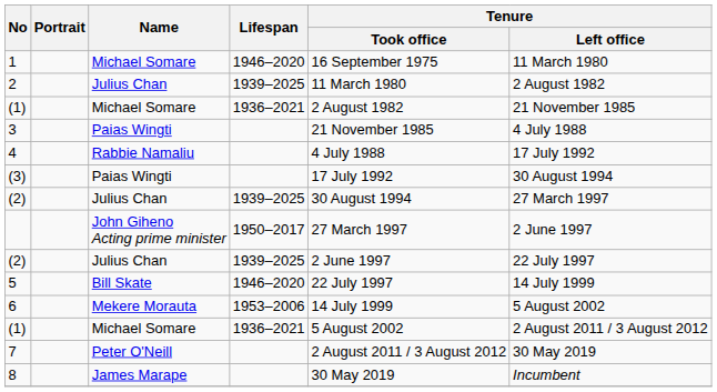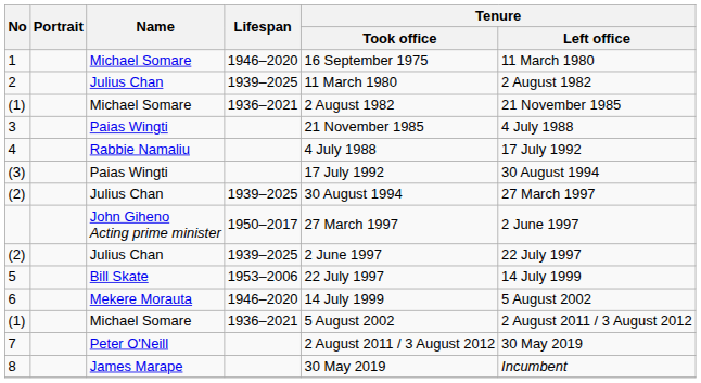 <table class="wikitable">
 <tr>
 <th rowspan="2" scope="col">No</th>
 <th scope="col" rowspan="2">Portrait</th>
 <th rowspan="2" scope="col">Name</th>
 <th scope="col" rowspan="2">Lifespan</th>
 <th colspan="2" scope="col">Tenure</th>
 </tr>
 <tr>
 <th scope="col">Took office</th>
 <th scope="col">Left office</th>
 </tr>
 <tr>
 <td>1</td>
 <td></td>
 <td><a href='#'>Michael Somare</a></td>
 <td>1946–2020</td>
 <td>16 September 1975</td>
 <td>11 March 1980</td>
 </tr>
 <tr>
 <td>2</td>
 <td></td>
 <td><a href='#'>Julius Chan</a></td>
 <td>1939–2025</td>
 <td>11 March 1980</td>
 <td>2 August 1982</td>
 </tr>
 <tr>
 <td>(1)</td>
 <td></td>
 <td>Michael Somare</td>
 <td>1936–2021</td>
 <td>2 August 1982</td>
 <td>21 November 1985</td>
 </tr>
 <tr>
 <td>3</td>
 <td></td>
 <td><a href='#'>Paias Wingti</a></td>
 <td></td>
 <td>21 November 1985</td>
 <td>4 July 1988</td>
 </tr>
 <tr>
 <td>4</td>
 <td></td>
 <td><a href='#'>Rabbie Namaliu</a></td>
 <td></td>
 <td>4 July 1988</td>
 <td>17 July 1992</td>
 </tr>
 <tr>
 <td>(3)</td>
 <td></td>
 <td>Paias Wingti</td>
 <td></td>
 <td>17 July 1992</td>
 <td>30 August 1994</td>
 </tr>
 <tr>
 <td>(2)</td>
 <td></td>
 <td>Julius Chan</td>
 <td>1939–2025</td>
 <td>30 August 1994</td>
 <td>27 March 1997</td>
 </tr>
 <tr>
 <td></td>
 <td></td>
 <td><a href='#'>John Giheno</a><br><em>Acting prime minister</em></td>
 <td>1950–2017</td>
 <td>27 March 1997</td>
 <td>2 June 1997</td>
 </tr>
 <tr>
 <td>(2)</td>
 <td></td>
 <td>Julius Chan</td>
 <td>1939–2025</td>
 <td>2 June 1997</td>
 <td>22 July 1997</td>
 </tr>
 <tr>
 <td>5</td>
 <td></td>
 <td><a href='#'>Bill Skate</a></td>
-<td>1946–2020</td>
+<td>1953–2006</td>
 <td>22 July 1997</td>
 <td>14 July 1999</td>
 </tr>
 <tr>
 <td>6</td>
 <td></td>
 <td><a href='#'>Mekere Morauta</a></td>
-<td>1953–2006</td>
+<td>1946–2020</td>
 <td>14 July 1999</td>
 <td>5 August 2002</td>
 </tr>
 <tr>
 <td>(1)</td>
 <td></td>
 <td>Michael Somare</td>
 <td>1936–2021</td>
 <td>5 August 2002</td>
 <td>2 August 2011 / 3 August 2012</td>
 </tr>
 <tr>
 <td>7</td>
 <td></td>
 <td><a href='#'>Peter O'Neill</a></td>
 <td></td>
 <td>2 August 2011 / 3 August 2012</td>
 <td>30 May 2019</td>
 </tr>
 <tr>
 <td>8</td>
 <td></td>
 <td><a href='#'>James Marape</a></td>
 <td></td>
 <td>30 May 2019</td>
 <td><em>Incumbent</em></td>
 </tr>
 <tr>
 </tr>
 </table>
